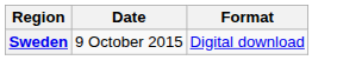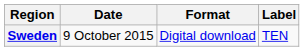 <table class="wikitable sortable plainrowheaders">
 <tr>
 <th>Region</th>
 <th>Date</th>
 <th>Format</th>
+<th>Label</th>
 </tr>
 <tr>
 <th scope="row"><a href='#'>Sweden</a></th>
 <td>9 October 2015</td>
 <td><a href='#'>Digital download</a></td>
+<td><a href='#'>TEN</a></td>
 </tr>
 </table>
